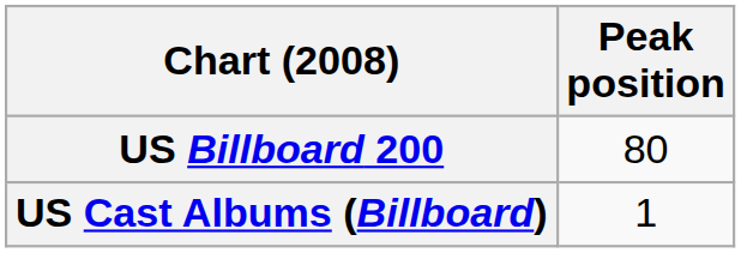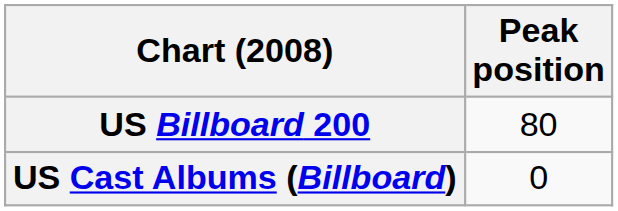 <table class="wikitable sortable plainrowheaders" style="text-align:center">
 <tr>
 <th scope="col">Chart (2008)</th>
 <th scope="col">Peak<br>position</th>
 </tr>
 <tr>
 <th scope="row">US <a href='#'><em>Billboard</em> 200</a></th>
 <td>80</td>
 </tr>
 <tr>
 <th scope="row">US <a href='#'>Cast Albums</a> (<em><a href='#'>Billboard</a></em>)</th>
-<td>1</td>
+<td>0</td>
 </tr>
 </table>
